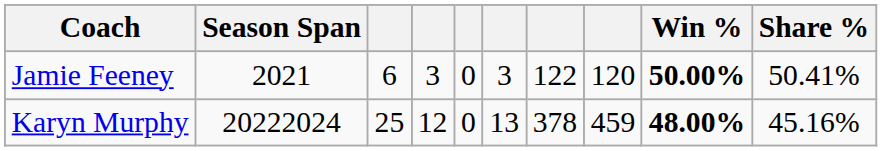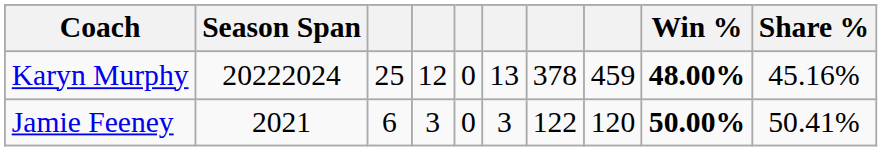 <table class="wikitable sortable" style="text-align:center;">
 <tr>
 <th>Coach</th>
 <th>Season Span</th>
 <th></th>
 <th></th>
 <th></th>
 <th></th>
 <th></th>
 <th></th>
 <th>Win %</th>
 <th>Share %</th>
 </tr>
 <tr>
+<td align=left><a href='#'>Karyn Murphy</a></td>
+<td>20222024</td>
+<td>25</td>
+<td>12</td>
+<td>0</td>
+<td>13</td>
+<td align=right>378</td>
+<td align=right>459</td>
+<td><strong>48.00%</strong></td>
+<td>45.16%</td>
+</tr>
+<tr>
 <td align=left><a href='#'>Jamie Feeney</a></td>
 <td>2021</td>
 <td>6</td>
 <td>3</td>
 <td>0</td>
 <td>3</td>
 <td align=right>122</td>
 <td align=right>120</td>
 <td><strong>50.00%</strong></td>
 <td>50.41%</td>
 </tr>
-<tr>
-<td align=left><a href='#'>Karyn Murphy</a></td>
-<td>20222024</td>
-<td>25</td>
-<td>12</td>
-<td>0</td>
-<td>13</td>
-<td align=right>378</td>
-<td align=right>459</td>
-<td><strong>48.00%</strong></td>
-<td>45.16%</td>
-</tr>
 </table>
